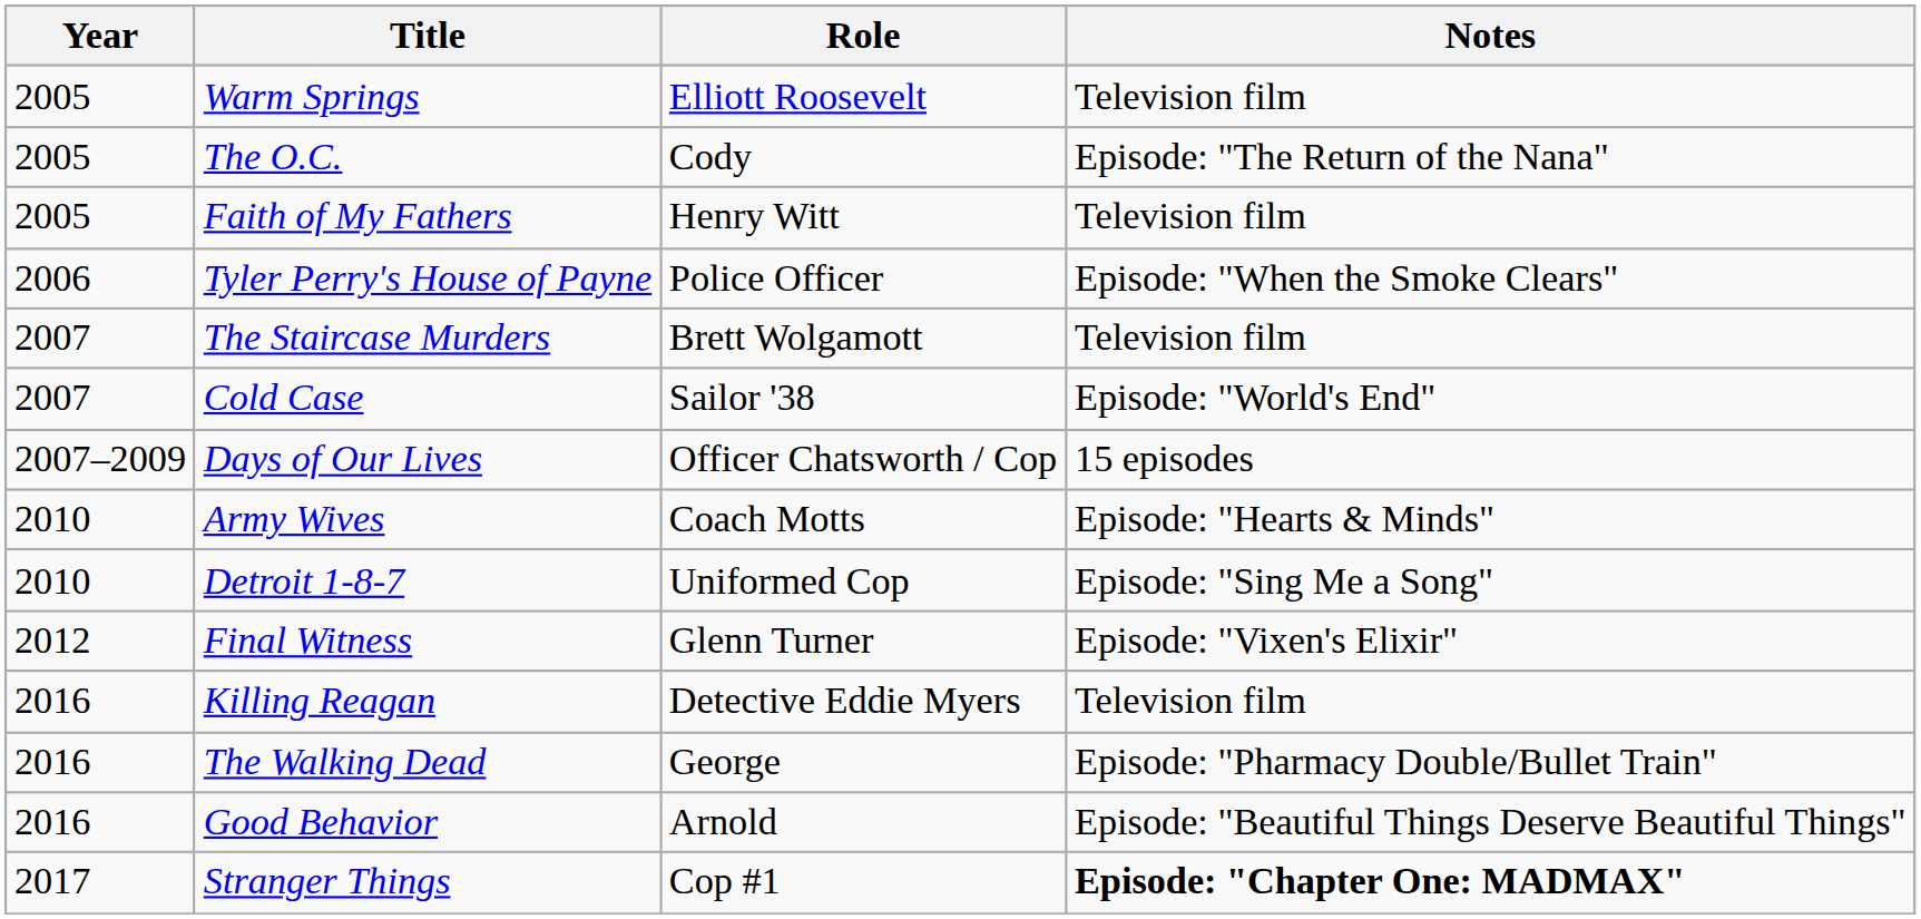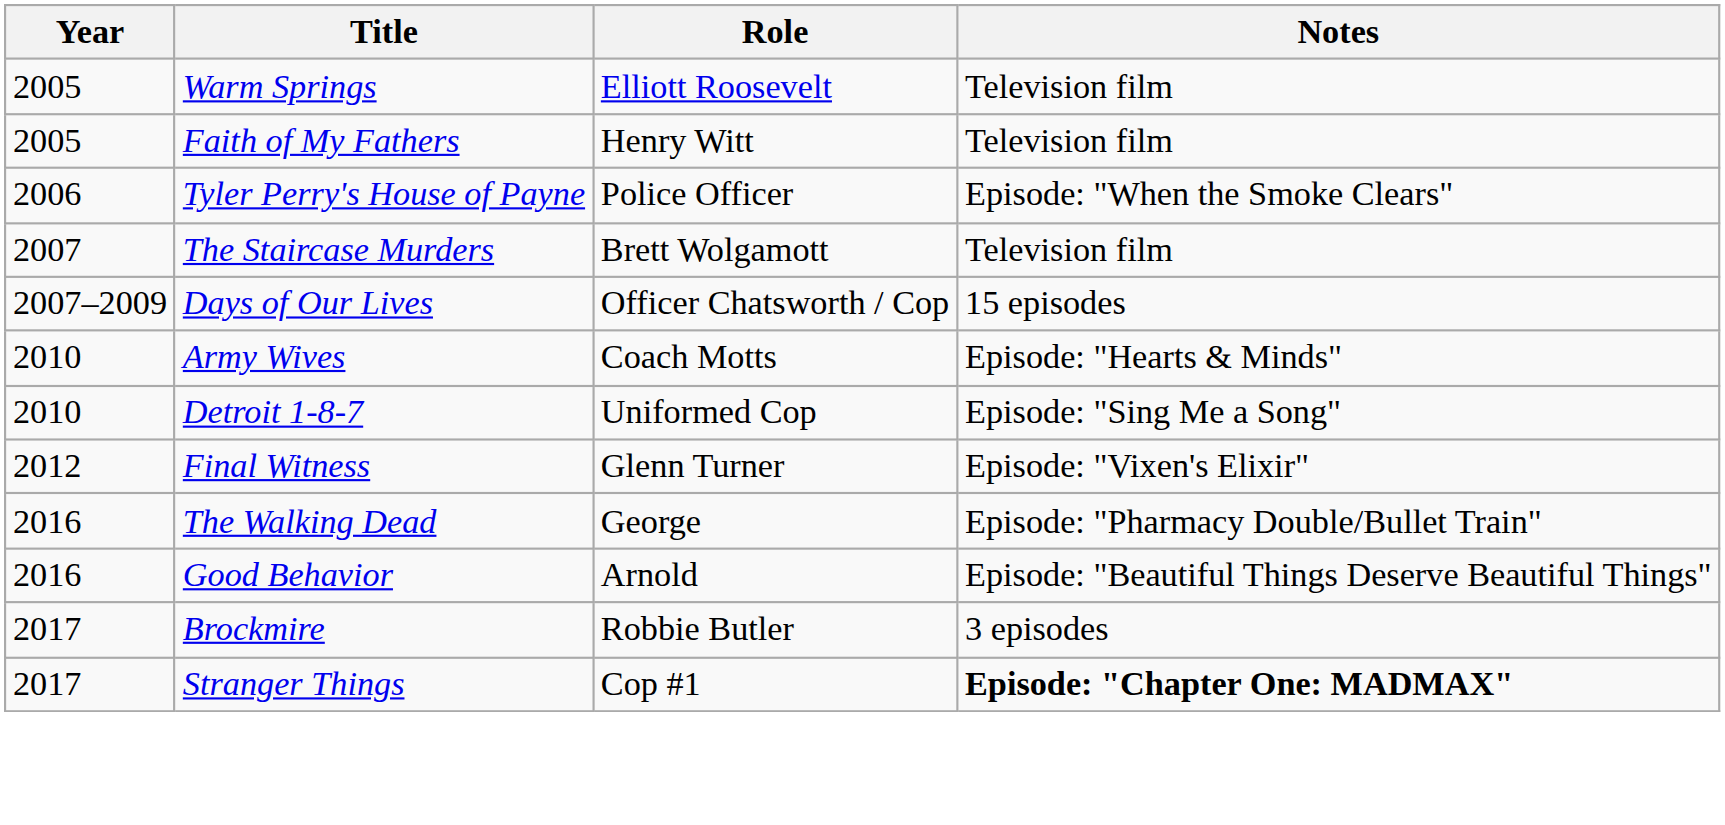 <table class="wikitable sortable">
 <tr>
 <th>Year</th>
 <th>Title</th>
 <th>Role</th>
 <th>Notes</th>
 </tr>
 <tr>
 <td>2005</td>
 <td><a href='#'><em>Warm Springs</em></a></td>
 <td><a href='#'>Elliott Roosevelt</a></td>
 <td>Television film</td>
-</tr>
-<tr>
-<td>2005</td>
-<td><em><a href='#'>The O.C.</a></em></td>
-<td>Cody</td>
-<td>Episode: "The Return of the Nana"</td>
 </tr>
 <tr>
 <td>2005</td>
 <td><a href='#'><em>Faith of My Fathers</em></a></td>
 <td>Henry Witt</td>
 <td>Television film</td>
 </tr>
 <tr>
 <td>2006</td>
 <td><em><a href='#'>Tyler Perry's House of Payne</a></em></td>
 <td>Police Officer</td>
 <td>Episode: "When the Smoke Clears"</td>
 </tr>
 <tr>
 <td>2007</td>
 <td><em><a href='#'>The Staircase Murders</a></em></td>
 <td>Brett Wolgamott</td>
 <td>Television film</td>
-</tr>
-<tr>
-<td>2007</td>
-<td><em><a href='#'>Cold Case</a></em></td>
-<td>Sailor '38</td>
-<td>Episode: "World's End"</td>
 </tr>
 <tr>
 <td>2007–2009</td>
 <td><em><a href='#'>Days of Our Lives</a></em></td>
 <td>Officer Chatsworth / Cop</td>
 <td>15 episodes</td>
 </tr>
 <tr>
 <td>2010</td>
 <td><em><a href='#'>Army Wives</a></em></td>
 <td>Coach Motts</td>
 <td>Episode: "Hearts & Minds"</td>
 </tr>
 <tr>
 <td>2010</td>
 <td><em><a href='#'>Detroit 1-8-7</a></em></td>
 <td>Uniformed Cop</td>
 <td>Episode: "Sing Me a Song"</td>
 </tr>
 <tr>
 <td>2012</td>
 <td><em><a href='#'>Final Witness</a></em></td>
 <td>Glenn Turner</td>
 <td>Episode: "Vixen's Elixir"</td>
 </tr>
 <tr>
 <td>2016</td>
-<td><a href='#'><em>Killing Reagan</em></a></td>
-<td>Detective Eddie Myers</td>
-<td>Television film</td>
-</tr>
-<tr>
-<td>2016</td>
 <td><a href='#'><em>The Walking Dead</em></a></td>
 <td>George</td>
 <td>Episode: "Pharmacy Double/Bullet Train"</td>
 </tr>
 <tr>
 <td>2016</td>
 <td><a href='#'><em>Good Behavior</em></a></td>
 <td>Arnold</td>
 <td>Episode: "Beautiful Things Deserve Beautiful Things"</td>
 </tr>
 <tr>
 <td>2017</td>
+<td><em><a href='#'>Brockmire</a></em></td>
+<td>Robbie Butler</td>
+<td>3 episodes</td>
+</tr>
+<tr>
+<td>2017</td>
 <td><em><a href='#'>Stranger Things</a></em></td>
 <td>Cop #1</td>
 <td><strong>Episode: "Chapter One: MADMAX"</strong></td>
 </tr>
 </table>
